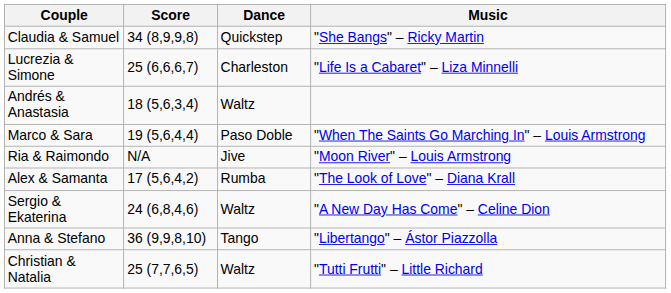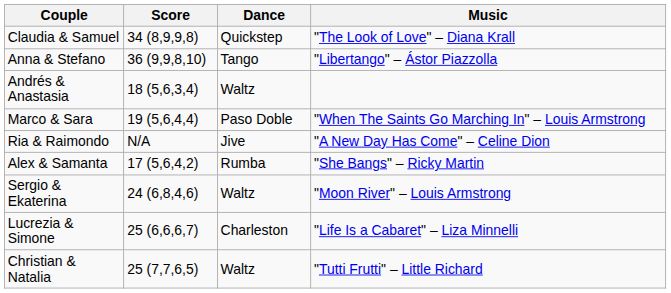 <table class="wikitable">
 <tr>
 <th width="130">Couple</th>
 <th width="100">Score</th>
 <th width="100">Dance</th>
 <th width="400">Music</th>
 </tr>
 <tr>
 <td>Claudia & Samuel</td>
 <td>34 (8,9,9,8)</td>
 <td>Quickstep</td>
-<td>"<a href='#'>She Bangs</a>" – <a href='#'>Ricky Martin</a></td>
+<td>"<a href='#'>The Look of Love</a>" – <a href='#'>Diana Krall</a></td>
 </tr>
 <tr>
-<td>Lucrezia & Simone</td>
-<td>25 (6,6,6,7)</td>
-<td>Charleston</td>
-<td>"<a href='#'>Life Is a Cabaret</a>" – <a href='#'>Liza Minnelli</a></td>
+<td>Anna & Stefano</td>
+<td>36 (9,9,8,10)</td>
+<td>Tango</td>
+<td>"<a href='#'>Libertango</a>" – <a href='#'>Ástor Piazzolla</a></td>
 </tr>
 <tr>
 <td>Andrés & Anastasia</td>
 <td>18 (5,6,3,4)</td>
 <td>Waltz</td>
 <td></td>
 </tr>
 <tr>
 <td>Marco & Sara</td>
 <td>19 (5,6,4,4)</td>
 <td>Paso Doble</td>
 <td>"<a href='#'>When The Saints Go Marching In</a>" – <a href='#'>Louis Armstrong</a></td>
 </tr>
 <tr>
 <td>Ria & Raimondo</td>
 <td>N/A</td>
 <td>Jive</td>
-<td>"<a href='#'>Moon River</a>" – <a href='#'>Louis Armstrong</a></td>
+<td>"<a href='#'>A New Day Has Come</a>" – <a href='#'>Celine Dion</a></td>
 </tr>
 <tr>
 <td>Alex & Samanta</td>
 <td>17 (5,6,4,2)</td>
 <td>Rumba</td>
-<td>"<a href='#'>The Look of Love</a>" – <a href='#'>Diana Krall</a></td>
+<td>"<a href='#'>She Bangs</a>" – <a href='#'>Ricky Martin</a></td>
 </tr>
 <tr>
 <td>Sergio & Ekaterina</td>
 <td>24 (6,8,4,6)</td>
 <td>Waltz</td>
-<td>"<a href='#'>A New Day Has Come</a>" – <a href='#'>Celine Dion</a></td>
+<td>"<a href='#'>Moon River</a>" – <a href='#'>Louis Armstrong</a></td>
 </tr>
 <tr>
-<td>Anna & Stefano</td>
-<td>36 (9,9,8,10)</td>
-<td>Tango</td>
-<td>"<a href='#'>Libertango</a>" – <a href='#'>Ástor Piazzolla</a></td>
+<td>Lucrezia & Simone</td>
+<td>25 (6,6,6,7)</td>
+<td>Charleston</td>
+<td>"<a href='#'>Life Is a Cabaret</a>" – <a href='#'>Liza Minnelli</a></td>
 </tr>
 <tr>
 <td>Christian & Natalia</td>
 <td>25 (7,7,6,5)</td>
 <td>Waltz</td>
 <td>"<a href='#'>Tutti Frutti</a>" – <a href='#'>Little Richard</a></td>
 </tr>
 </table>
